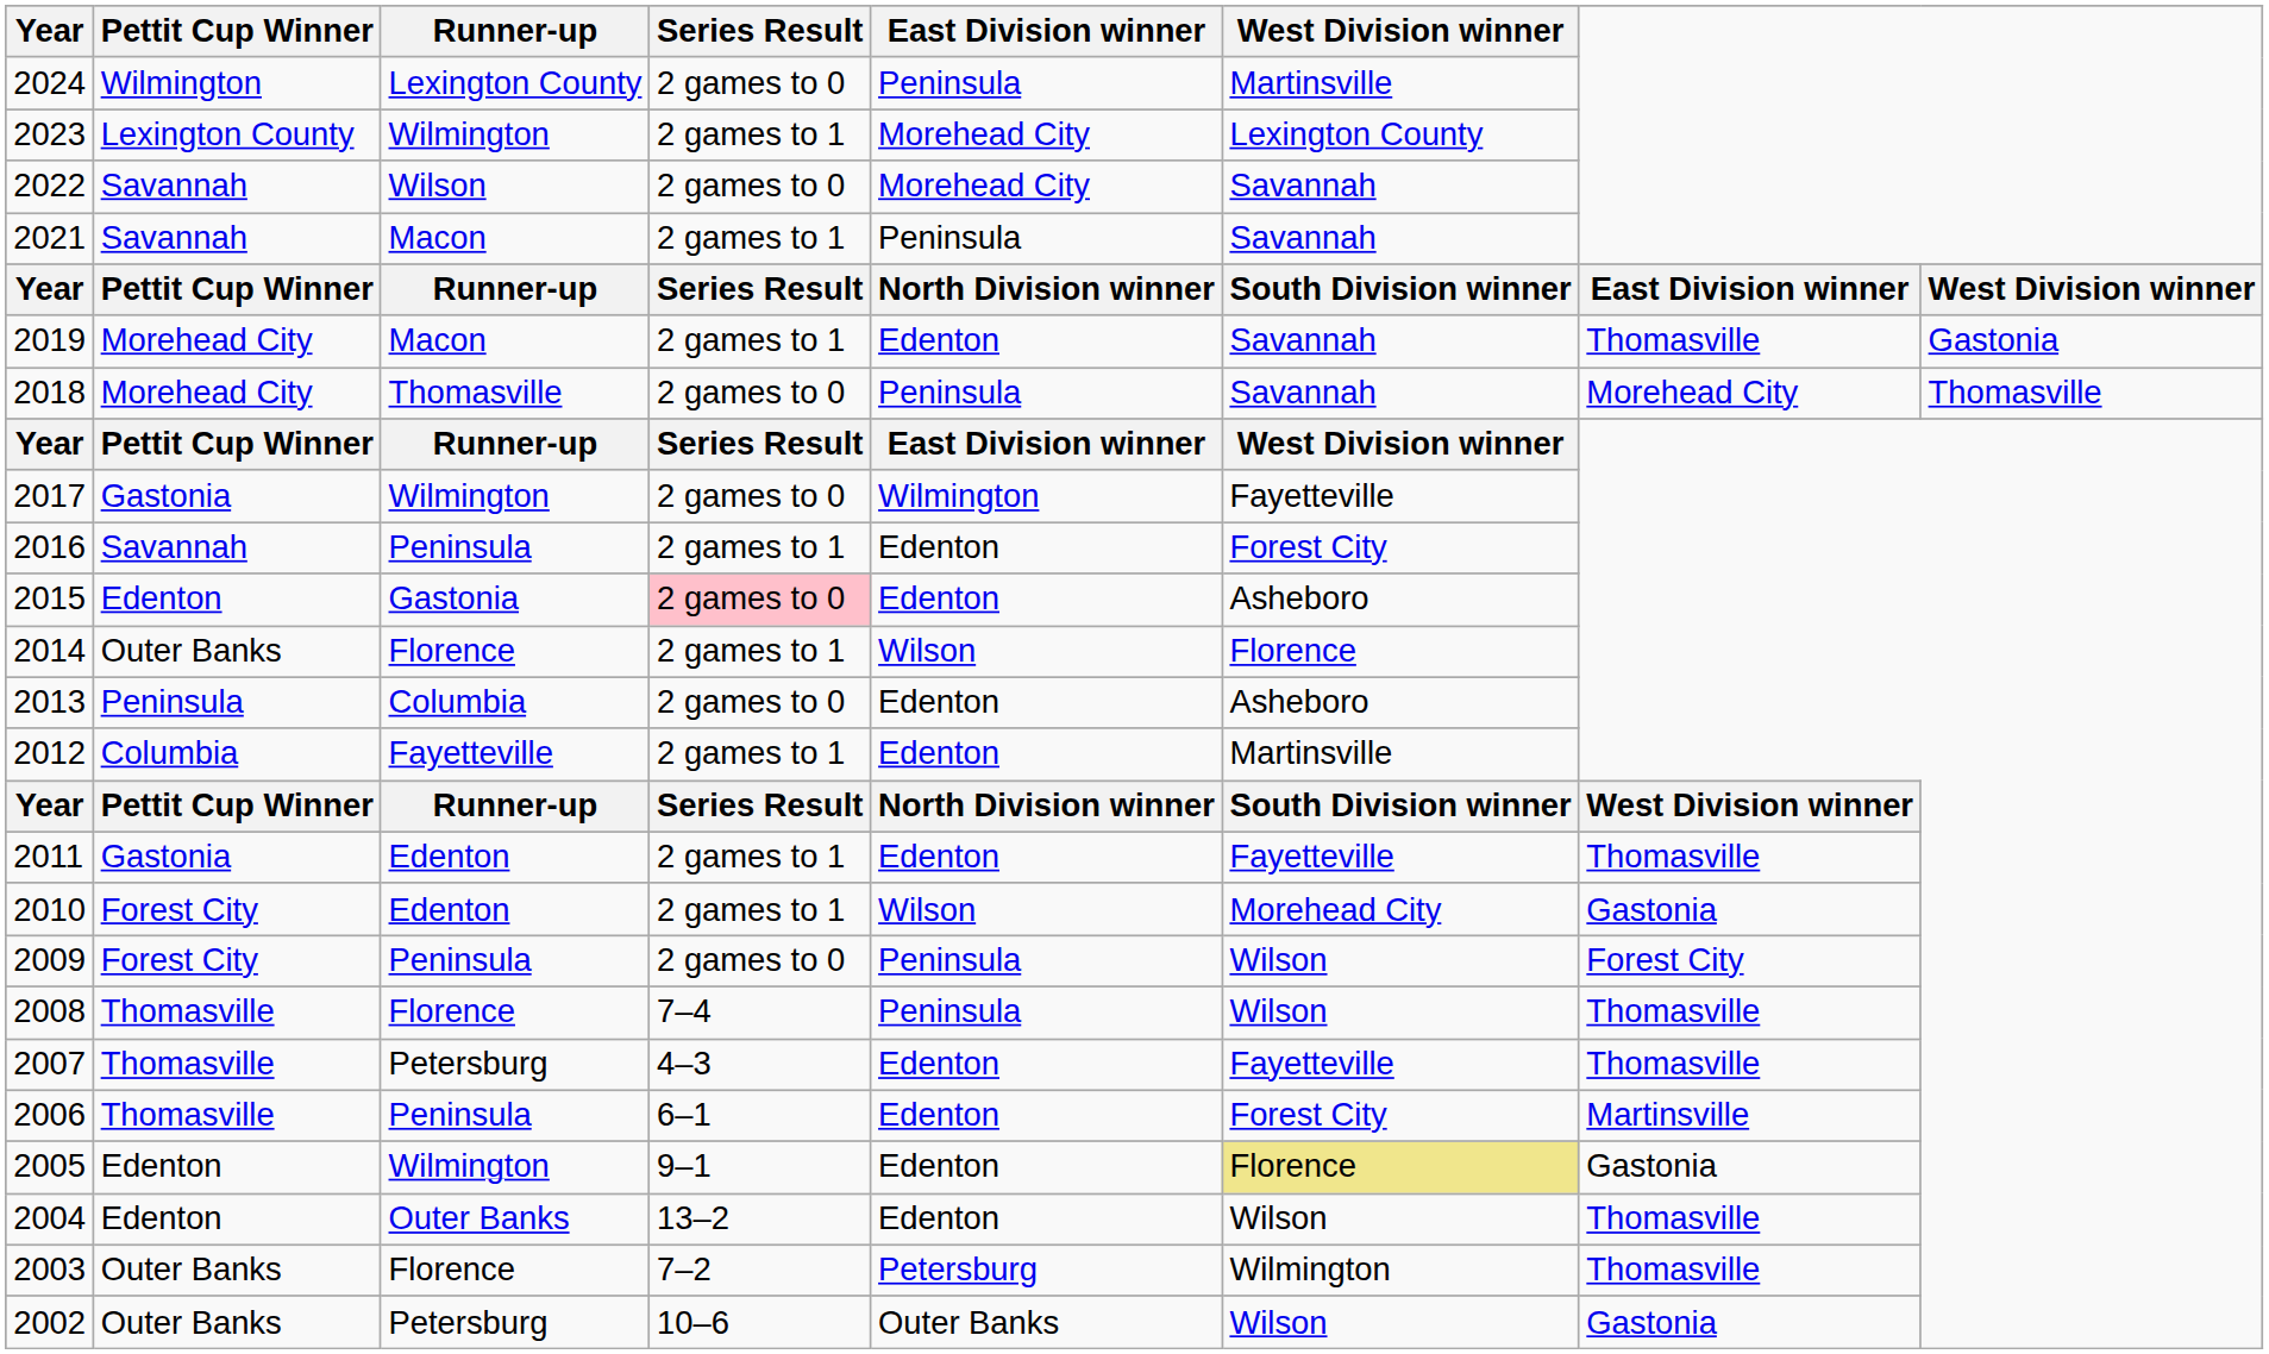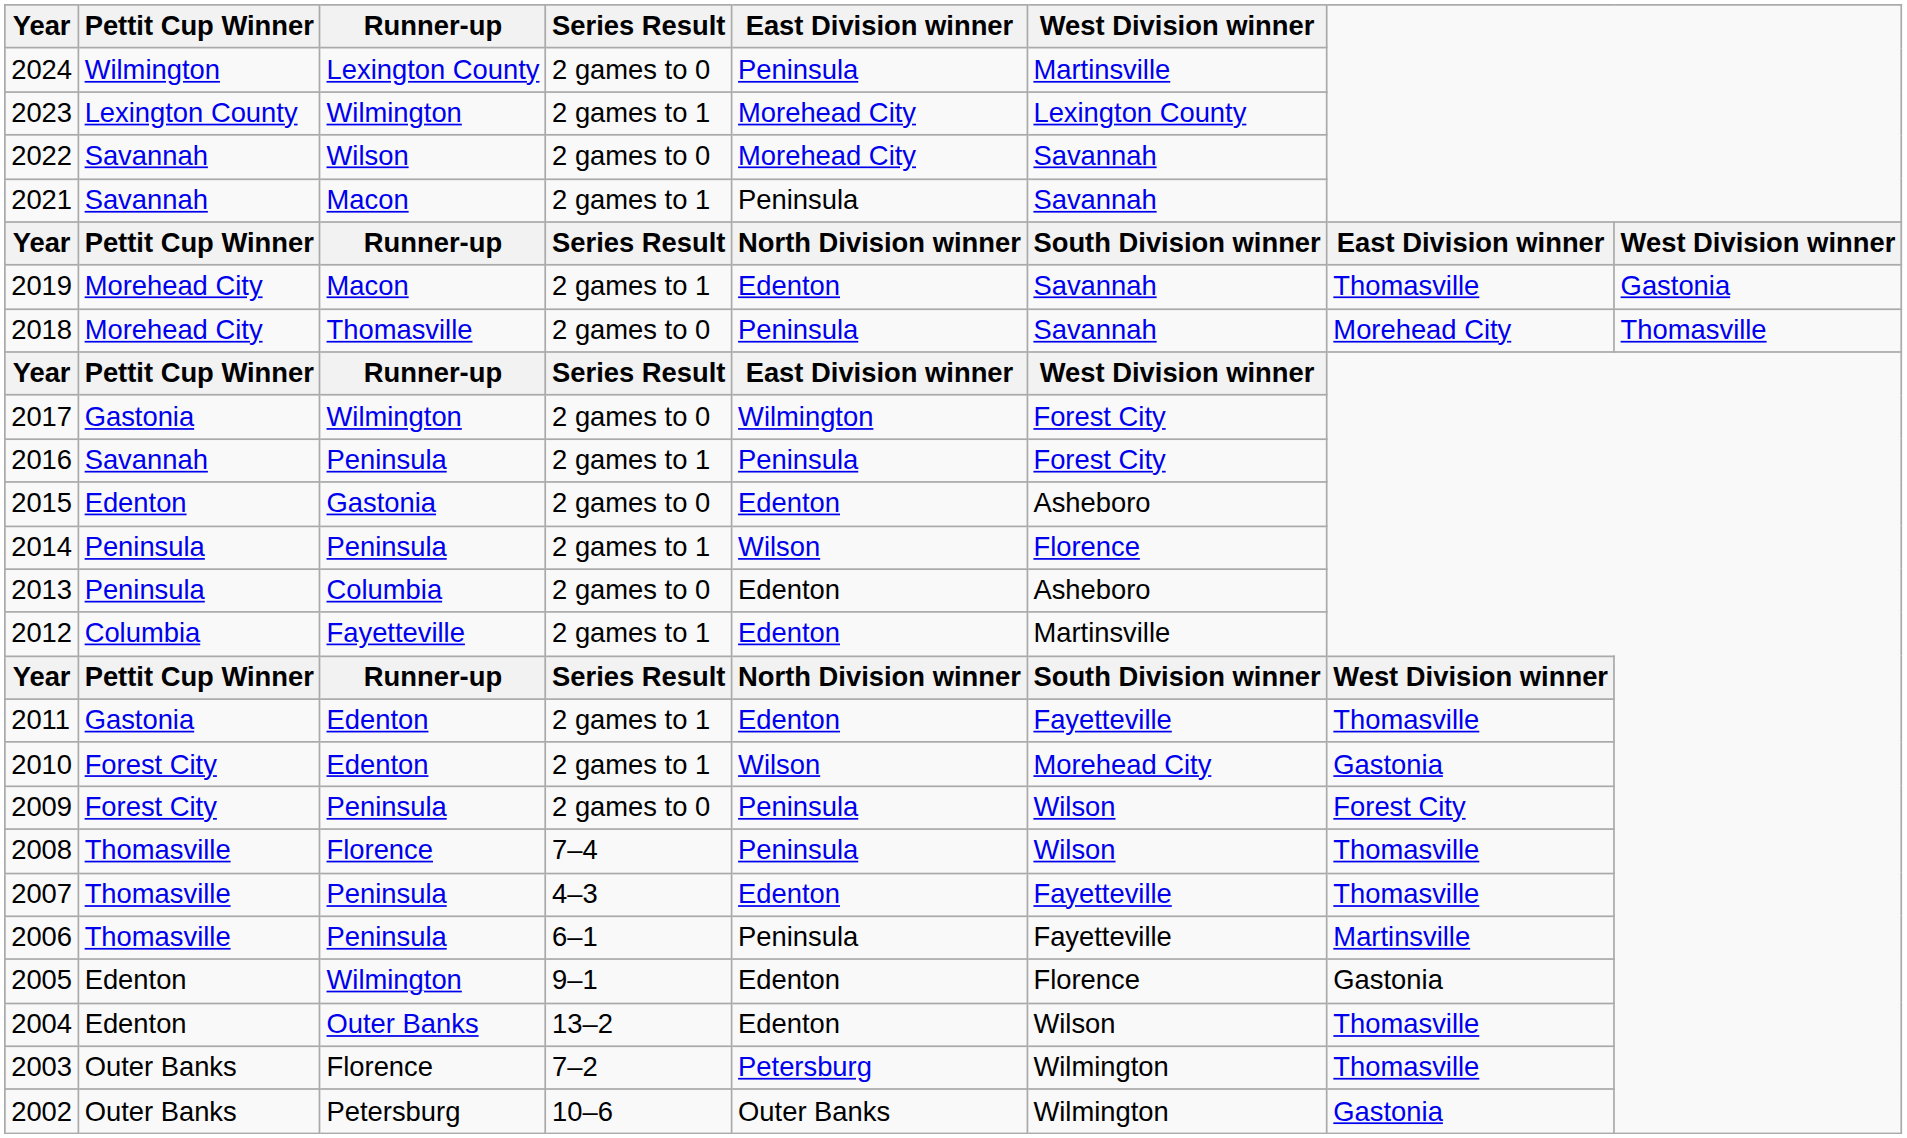 <table class="wikitable">
 <tr>
 <th>Year</th>
 <th>Pettit Cup Winner</th>
 <th>Runner-up</th>
 <th>Series Result</th>
 <th>East Division winner</th>
 <th>West Division winner</th>
 </tr>
 <tr>
 <td>2024</td>
 <td><a href='#'>Wilmington</a></td>
 <td><a href='#'>Lexington County</a></td>
 <td>2 games to 0</td>
 <td><a href='#'>Peninsula</a></td>
 <td><a href='#'>Martinsville</a></td>
 </tr>
 <tr>
 <td>2023</td>
 <td><a href='#'>Lexington County</a></td>
 <td><a href='#'>Wilmington</a></td>
 <td>2 games to 1</td>
 <td><a href='#'>Morehead City</a></td>
 <td><a href='#'>Lexington County</a></td>
 </tr>
 <tr>
 <td>2022</td>
 <td><a href='#'>Savannah</a></td>
 <td><a href='#'>Wilson</a></td>
 <td>2 games to 0</td>
 <td><a href='#'>Morehead City</a></td>
 <td><a href='#'>Savannah</a></td>
 </tr>
 <tr>
 <td>2021</td>
 <td><a href='#'>Savannah</a></td>
 <td><a href='#'>Macon</a></td>
 <td>2 games to 1</td>
 <td>Peninsula</td>
 <td><a href='#'>Savannah</a></td>
 </tr>
 <tr>
 <th>Year</th>
 <th>Pettit Cup Winner</th>
 <th>Runner-up</th>
 <th>Series Result</th>
 <th>North Division winner</th>
 <th>South Division winner</th>
 <th>East Division winner</th>
 <th>West Division winner</th>
 </tr>
 <tr>
 <td>2019</td>
 <td><a href='#'>Morehead City</a></td>
 <td><a href='#'>Macon</a></td>
 <td>2 games to 1</td>
 <td><a href='#'>Edenton</a></td>
 <td><a href='#'>Savannah</a></td>
 <td><a href='#'>Thomasville</a></td>
 <td><a href='#'>Gastonia</a></td>
 </tr>
 <tr>
 <td>2018</td>
 <td><a href='#'>Morehead City</a></td>
 <td><a href='#'>Thomasville</a></td>
 <td>2 games to 0</td>
 <td><a href='#'>Peninsula</a></td>
 <td><a href='#'>Savannah</a></td>
 <td><a href='#'>Morehead City</a></td>
 <td><a href='#'>Thomasville</a></td>
 </tr>
 <tr>
 <th>Year</th>
 <th>Pettit Cup Winner</th>
 <th>Runner-up</th>
 <th>Series Result</th>
 <th>East Division winner</th>
 <th>West Division winner</th>
 </tr>
 <tr>
 <td>2017</td>
 <td><a href='#'>Gastonia</a></td>
 <td><a href='#'>Wilmington</a></td>
 <td>2 games to 0</td>
 <td><a href='#'>Wilmington</a></td>
-<td>Fayetteville</td>
+<td><a href='#'>Forest City</a></td>
 </tr>
 <tr>
 <td>2016</td>
 <td><a href='#'>Savannah</a></td>
 <td><a href='#'>Peninsula</a></td>
 <td>2 games to 1</td>
-<td>Edenton</td>
+<td><a href='#'>Peninsula</a></td>
 <td><a href='#'>Forest City</a></td>
 </tr>
 <tr>
 <td>2015</td>
 <td><a href='#'>Edenton</a></td>
 <td><a href='#'>Gastonia</a></td>
-<td style="background: pink;">2 games to 0</td>
+<td>2 games to 0</td>
 <td><a href='#'>Edenton</a></td>
 <td>Asheboro</td>
 </tr>
 <tr>
 <td>2014</td>
-<td>Outer Banks</td>
-<td><a href='#'>Florence</a></td>
+<td><a href='#'>Peninsula</a></td>
+<td><a href='#'>Peninsula</a></td>
 <td>2 games to 1</td>
 <td><a href='#'>Wilson</a></td>
 <td><a href='#'>Florence</a></td>
 </tr>
 <tr>
 <td>2013</td>
 <td><a href='#'>Peninsula</a></td>
 <td><a href='#'>Columbia</a></td>
 <td>2 games to 0</td>
 <td>Edenton</td>
 <td>Asheboro</td>
 </tr>
 <tr>
 <td>2012</td>
 <td><a href='#'>Columbia</a></td>
 <td><a href='#'>Fayetteville</a></td>
 <td>2 games to 1</td>
 <td><a href='#'>Edenton</a></td>
 <td>Martinsville</td>
 </tr>
 <tr>
 <th>Year</th>
 <th>Pettit Cup Winner</th>
 <th>Runner-up</th>
 <th>Series Result</th>
 <th>North Division winner</th>
 <th>South Division winner</th>
 <th>West Division winner</th>
 </tr>
 <tr>
 <td>2011</td>
 <td><a href='#'>Gastonia</a></td>
 <td><a href='#'>Edenton</a></td>
 <td>2 games to 1</td>
 <td><a href='#'>Edenton</a></td>
 <td><a href='#'>Fayetteville</a></td>
 <td><a href='#'>Thomasville</a></td>
 </tr>
 <tr>
 <td>2010</td>
 <td><a href='#'>Forest City</a></td>
 <td><a href='#'>Edenton</a></td>
 <td>2 games to 1</td>
 <td><a href='#'>Wilson</a></td>
 <td><a href='#'>Morehead City</a></td>
 <td><a href='#'>Gastonia</a></td>
 </tr>
 <tr>
 <td>2009</td>
 <td><a href='#'>Forest City</a></td>
 <td><a href='#'>Peninsula</a></td>
 <td>2 games to 0</td>
 <td><a href='#'>Peninsula</a></td>
 <td><a href='#'>Wilson</a></td>
 <td><a href='#'>Forest City</a></td>
 </tr>
 <tr>
 <td>2008</td>
 <td><a href='#'>Thomasville</a></td>
 <td><a href='#'>Florence</a></td>
 <td>7–4</td>
 <td><a href='#'>Peninsula</a></td>
 <td><a href='#'>Wilson</a></td>
 <td><a href='#'>Thomasville</a></td>
 </tr>
 <tr>
 <td>2007</td>
 <td><a href='#'>Thomasville</a></td>
-<td>Petersburg</td>
+<td><a href='#'>Peninsula</a></td>
 <td>4–3</td>
 <td><a href='#'>Edenton</a></td>
 <td><a href='#'>Fayetteville</a></td>
 <td><a href='#'>Thomasville</a></td>
 </tr>
 <tr>
 <td>2006</td>
 <td><a href='#'>Thomasville</a></td>
 <td><a href='#'>Peninsula</a></td>
 <td>6–1</td>
-<td><a href='#'>Edenton</a></td>
-<td><a href='#'>Forest City</a></td>
+<td>Peninsula</td>
+<td>Fayetteville</td>
 <td><a href='#'>Martinsville</a></td>
 </tr>
 <tr>
 <td>2005</td>
 <td>Edenton</td>
 <td><a href='#'>Wilmington</a></td>
 <td>9–1</td>
 <td>Edenton</td>
-<td style="background: khaki;">Florence</td>
+<td>Florence</td>
 <td>Gastonia</td>
 </tr>
 <tr>
 <td>2004</td>
 <td>Edenton</td>
 <td><a href='#'>Outer Banks</a></td>
 <td>13–2</td>
 <td>Edenton</td>
 <td>Wilson</td>
 <td><a href='#'>Thomasville</a></td>
 </tr>
 <tr>
 <td>2003</td>
 <td>Outer Banks</td>
 <td>Florence</td>
 <td>7–2</td>
 <td><a href='#'>Petersburg</a></td>
 <td>Wilmington</td>
 <td><a href='#'>Thomasville</a></td>
 </tr>
 <tr>
 <td>2002</td>
 <td>Outer Banks</td>
 <td>Petersburg</td>
 <td>10–6</td>
 <td>Outer Banks</td>
-<td><a href='#'>Wilson</a></td>
+<td>Wilmington</td>
 <td><a href='#'>Gastonia</a></td>
 </tr>
 </table>
